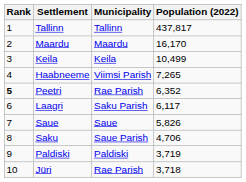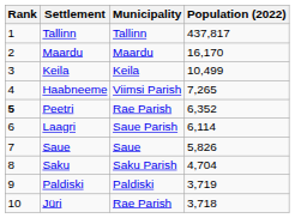 <table class="wikitable sortable">
 <tr>
 <th>Rank</th>
 <th>Settlement</th>
 <th>Municipality</th>
 <th>Population (2022)</th>
 </tr>
 <tr>
 <td>1</td>
 <td><a href='#'>Tallinn</a></td>
 <td><a href='#'>Tallinn</a></td>
 <td>437,817</td>
 </tr>
 <tr>
 <td>2</td>
 <td><a href='#'>Maardu</a></td>
 <td><a href='#'>Maardu</a></td>
 <td>16,170</td>
 </tr>
 <tr>
 <td>3</td>
 <td><a href='#'>Keila</a></td>
 <td><a href='#'>Keila</a></td>
 <td>10,499</td>
 </tr>
 <tr>
 <td>4</td>
 <td><a href='#'>Haabneeme</a></td>
 <td><a href='#'>Viimsi Parish</a></td>
 <td>7,265</td>
 </tr>
 <tr>
 <td><strong>5</strong></td>
 <td><a href='#'>Peetri</a></td>
 <td><a href='#'>Rae Parish</a></td>
 <td>6,352</td>
 </tr>
 <tr>
 <td>6</td>
 <td><a href='#'>Laagri</a></td>
-<td><a href='#'>Saku Parish</a></td>
-<td>6,117</td>
+<td><a href='#'>Saue Parish</a></td>
+<td>6,114</td>
 </tr>
 <tr>
 <td>7</td>
 <td><a href='#'>Saue</a></td>
 <td><a href='#'>Saue</a></td>
 <td>5,826</td>
 </tr>
 <tr>
 <td>8</td>
 <td><a href='#'>Saku</a></td>
-<td><a href='#'>Saue Parish</a></td>
-<td>4,706</td>
+<td><a href='#'>Saku Parish</a></td>
+<td>4,704</td>
 </tr>
 <tr>
 <td>9</td>
 <td><a href='#'>Paldiski</a></td>
 <td><a href='#'>Paldiski</a></td>
 <td>3,719</td>
 </tr>
 <tr>
 <td>10</td>
 <td><a href='#'>Jüri</a></td>
 <td><a href='#'>Rae Parish</a></td>
 <td>3,718</td>
 </tr>
 </table>
